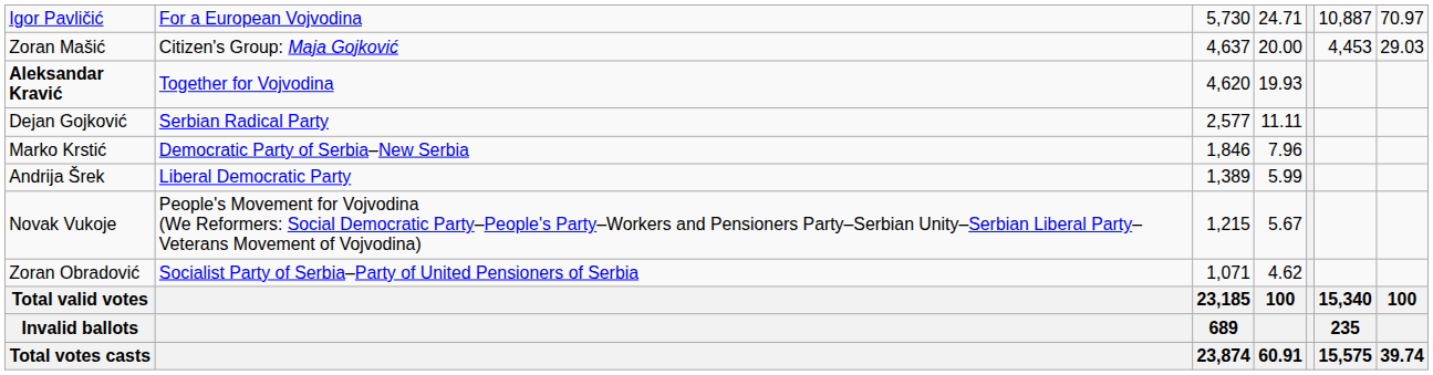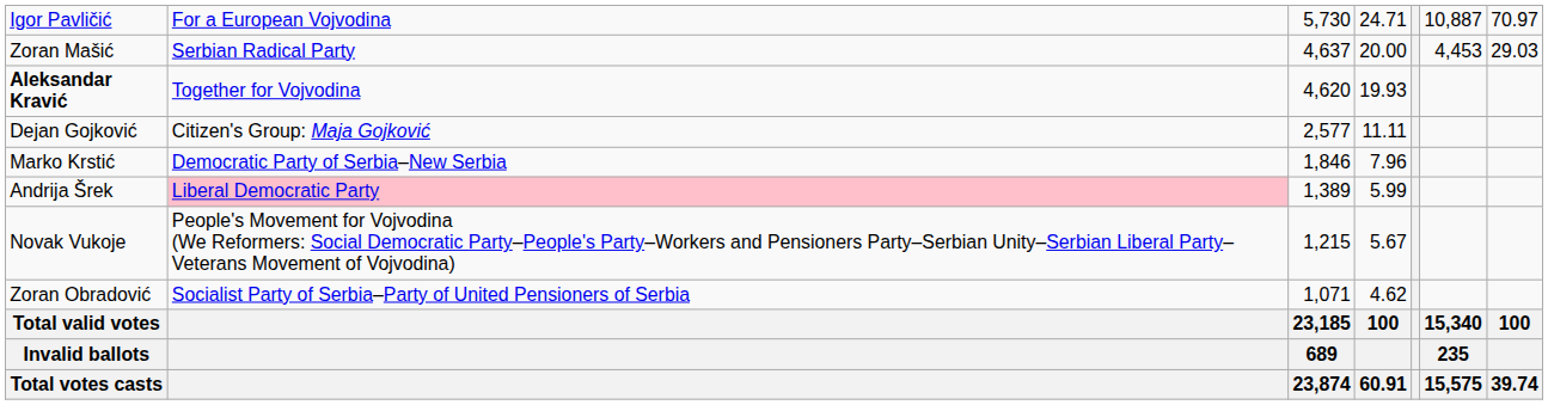 <table style="width:1300px;" class="wikitable">
 <tr>
 <td align="left"><a href='#'>Igor Pavličić</a></td>
 <td align="left"><a href='#'>For a European Vojvodina</a></td>
 <td align="right">5,730</td>
 <td align="right">24.71</td>
 <th align="left"></th>
 <td align="right">10,887</td>
 <td align="right">70.97</td>
 </tr>
 <tr>
 <td align="left">Zoran Mašić</td>
-<td align="left">Citizen's Group: <em><a href='#'>Maja Gojković</a></em></td>
+<td align="left"><a href='#'>Serbian Radical Party</a></td>
 <td align="right">4,637</td>
 <td align="right">20.00</td>
 <th align="left"></th>
 <td align="right">4,453</td>
 <td align="right">29.03</td>
 </tr>
 <tr>
 <td align="left"><strong>Aleksandar Kravić</strong></td>
 <td align="left"><a href='#'>Together for Vojvodina</a></td>
 <td align="right">4,620</td>
 <td align="right">19.93</td>
 <th align="left"></th>
 <td align="right"></td>
 <td align="right"></td>
 </tr>
 <tr>
 <td align="left">Dejan Gojković</td>
-<td align="left"><a href='#'>Serbian Radical Party</a></td>
+<td align="left">Citizen's Group: <em><a href='#'>Maja Gojković</a></em></td>
 <td align="right">2,577</td>
 <td align="right">11.11</td>
 <th align="left"></th>
 <td align="right"></td>
 <td align="right"></td>
 </tr>
 <tr>
 <td align="left">Marko Krstić</td>
 <td align="left"><a href='#'>Democratic Party of Serbia</a>–<a href='#'>New Serbia</a></td>
 <td align="right">1,846</td>
 <td align="right">7.96</td>
 <th align="left"></th>
 <td align="right"></td>
 <td align="right"></td>
 </tr>
 <tr>
 <td align="left">Andrija Šrek</td>
-<td align="left"><a href='#'>Liberal Democratic Party</a></td>
+<td align="left" style="background: pink;"><a href='#'>Liberal Democratic Party</a></td>
 <td align="right">1,389</td>
 <td align="right">5.99</td>
 <th align="left"></th>
 <td align="right"></td>
 <td align="right"></td>
 </tr>
 <tr>
 <td align="left">Novak Vukoje</td>
 <td align="left">People's Movement for Vojvodina<br>(We Reformers: <a href='#'>Social Democratic Party</a>–<a href='#'>People's Party</a>–Workers and Pensioners Party–Serbian Unity–<a href='#'>Serbian Liberal Party</a>–Veterans Movement of Vojvodina)</td>
 <td align="right">1,215</td>
 <td align="right">5.67</td>
 <th align="left"></th>
 <td align="right"></td>
 <td align="right"></td>
 </tr>
 <tr>
 <td align="left">Zoran Obradović</td>
 <td align="left"><a href='#'>Socialist Party of Serbia</a>–<a href='#'>Party of United Pensioners of Serbia</a></td>
 <td align="right">1,071</td>
 <td align="right">4.62</td>
 <th align="left"></th>
 <td align="right"></td>
 <td align="right"></td>
 </tr>
 <tr>
 <th align="left">Total valid votes</th>
 <th align="left"></th>
 <th align="right">23,185</th>
 <th align="right">100</th>
 <th align="left"></th>
 <th align="right">15,340</th>
 <th align="right">100</th>
 </tr>
 <tr>
 <th align="left">Invalid ballots</th>
 <th align="left"></th>
 <th align="right">689</th>
 <th align="right"></th>
 <th align="left"></th>
 <th align="right">235</th>
 <th align="right"></th>
 </tr>
 <tr>
 <th align="left">Total votes casts</th>
 <th align="left"></th>
 <th align="right">23,874</th>
 <th align="right">60.91</th>
 <th align="left"></th>
 <th align="right">15,575</th>
 <th align="right">39.74</th>
 </tr>
 </table>
